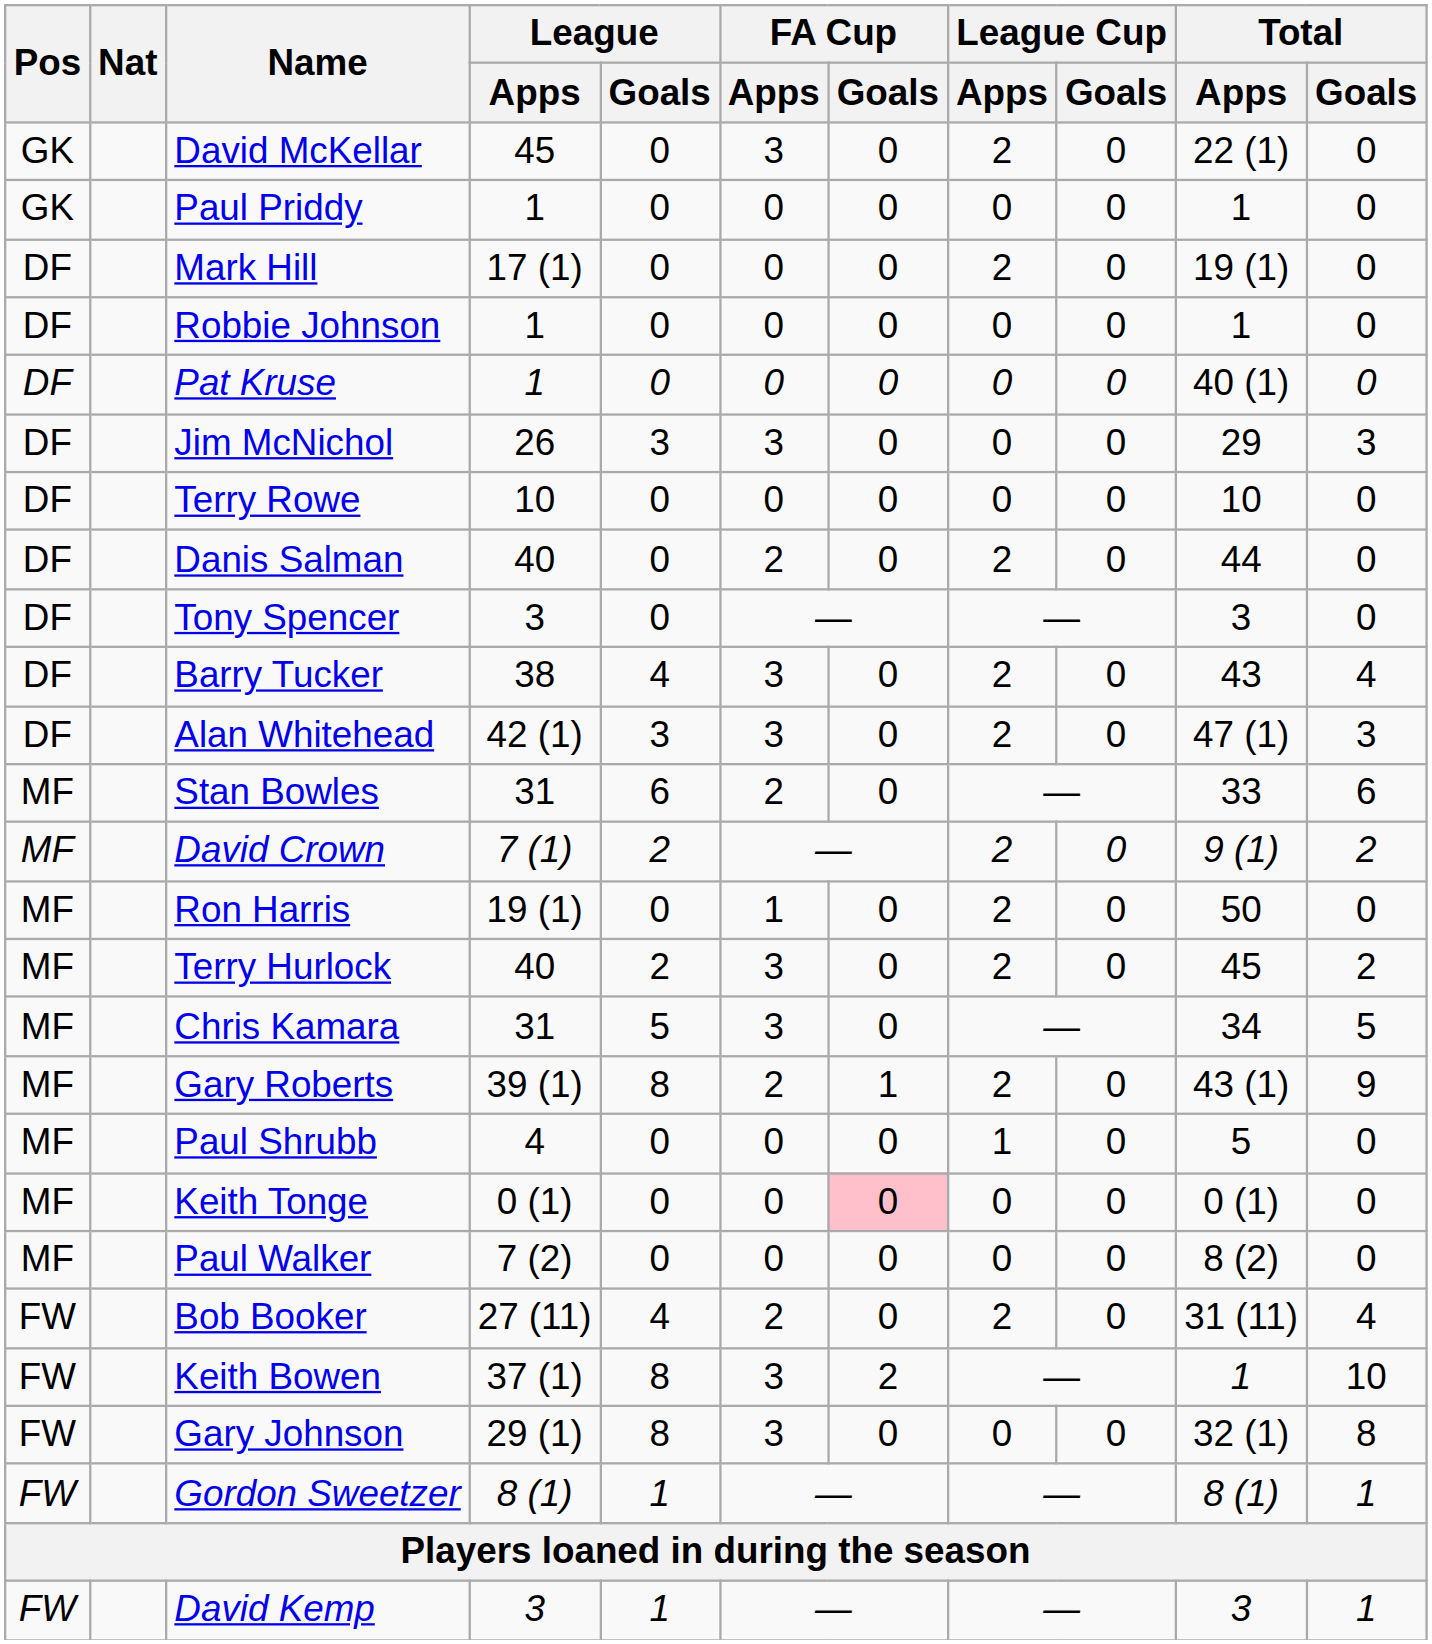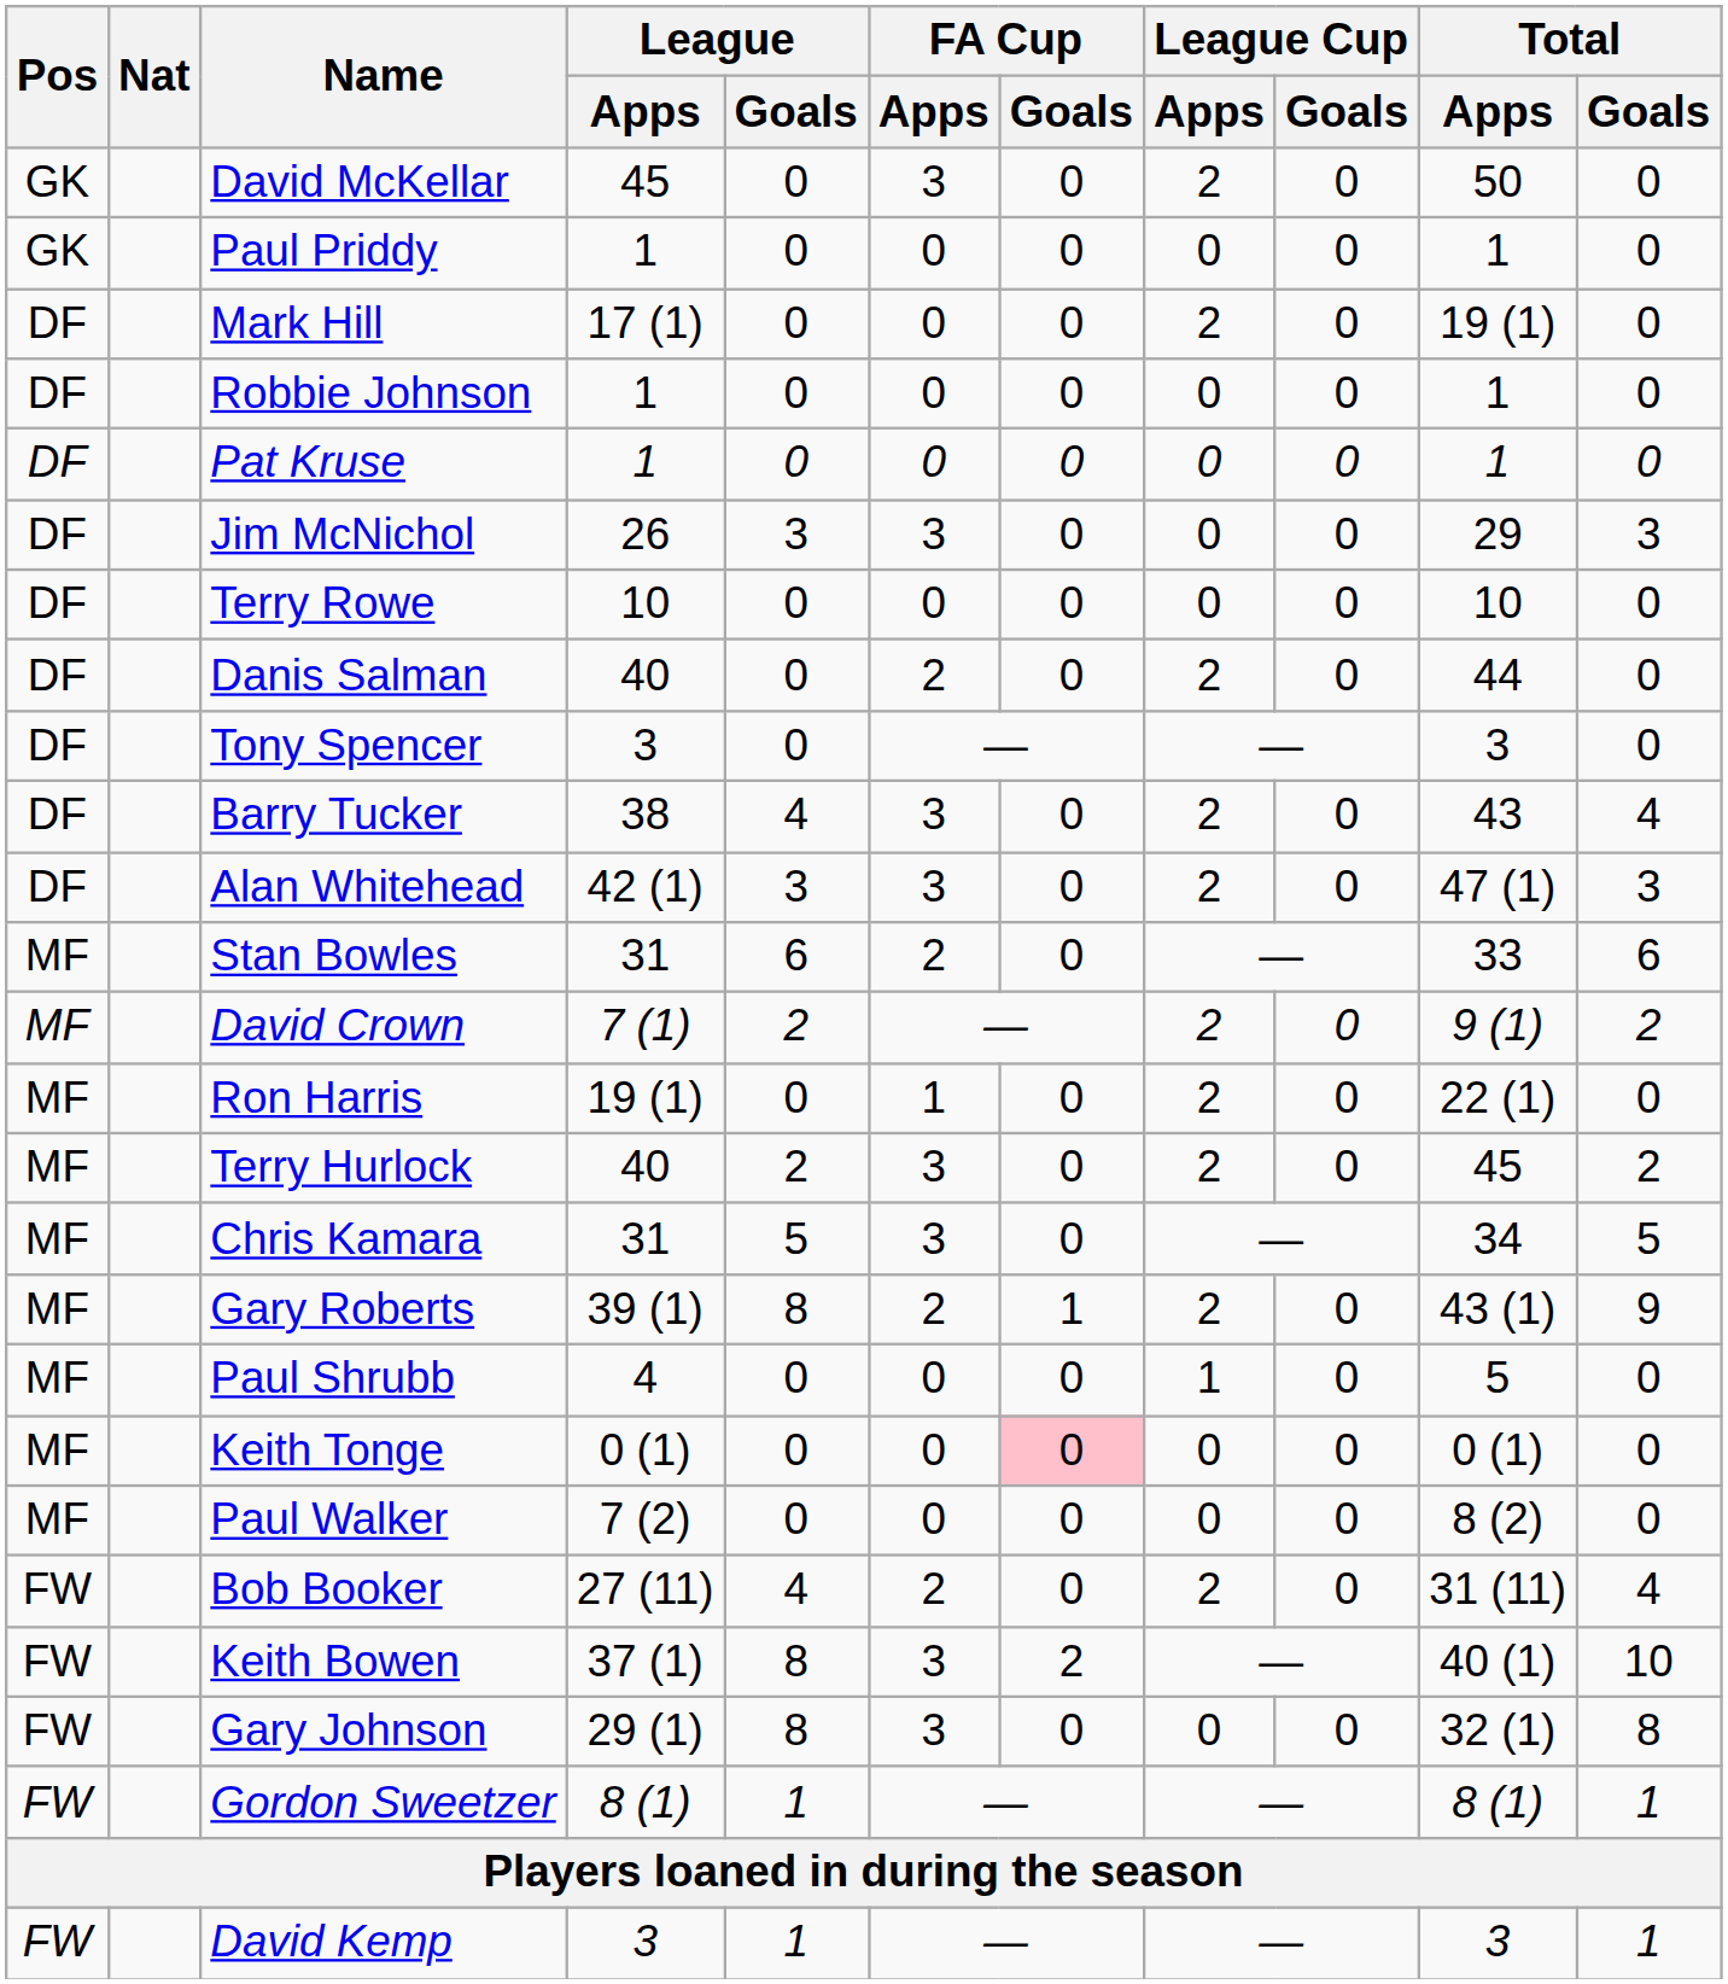 <table class="wikitable" style="text-align:center">
 <tr>
 <th rowspan="2">Pos</th>
 <th rowspan="2">Nat</th>
 <th rowspan="2">Name</th>
 <th colspan="2" style="width:85px;">League</th>
 <th colspan="2" style="width:85px;">FA Cup</th>
 <th colspan="2">League Cup</th>
 <th colspan="2" style="width:85px;">Total</th>
 </tr>
 <tr>
 <th>Apps</th>
 <th>Goals</th>
 <th>Apps</th>
 <th>Goals</th>
 <th>Apps</th>
 <th>Goals</th>
 <th>Apps</th>
 <th>Goals</th>
 </tr>
 <tr>
 <td>GK</td>
 <td></td>
 <td style="text-align:left;"><a href='#'>David McKellar</a></td>
 <td>45</td>
 <td>0</td>
 <td>3</td>
 <td>0</td>
 <td>2</td>
 <td>0</td>
-<td>22 (1)</td>
+<td>50</td>
 <td>0</td>
 </tr>
 <tr>
 <td>GK</td>
 <td></td>
 <td style="text-align:left;"><a href='#'>Paul Priddy</a></td>
 <td>1</td>
 <td>0</td>
 <td>0</td>
 <td>0</td>
 <td>0</td>
 <td>0</td>
 <td>1</td>
 <td>0</td>
 </tr>
 <tr>
 <td>DF</td>
 <td></td>
 <td style="text-align:left;"><a href='#'>Mark Hill</a></td>
 <td>17 (1)</td>
 <td>0</td>
 <td>0</td>
 <td>0</td>
 <td>2</td>
 <td>0</td>
 <td>19 (1)</td>
 <td>0</td>
 </tr>
 <tr>
 <td>DF</td>
 <td></td>
 <td style="text-align:left;"><a href='#'>Robbie Johnson</a></td>
 <td>1</td>
 <td>0</td>
 <td>0</td>
 <td>0</td>
 <td>0</td>
 <td>0</td>
 <td>1</td>
 <td>0</td>
 </tr>
 <tr>
 <td><em>DF</em></td>
 <td><em></em></td>
 <td style="text-align:left;"><em><a href='#'>Pat Kruse</a></em></td>
 <td><em>1</em></td>
 <td><em>0</em></td>
 <td><em>0</em></td>
 <td><em>0</em></td>
 <td><em>0</em></td>
 <td><em>0</em></td>
-<td>40 (1)</td>
+<td><em>1</em></td>
 <td><em>0</em></td>
 </tr>
 <tr>
 <td>DF</td>
 <td></td>
 <td style="text-align:left;"><a href='#'>Jim McNichol</a></td>
 <td>26</td>
 <td>3</td>
 <td>3</td>
 <td>0</td>
 <td>0</td>
 <td>0</td>
 <td>29</td>
 <td>3</td>
 </tr>
 <tr>
 <td>DF</td>
 <td></td>
 <td style="text-align:left;"><a href='#'>Terry Rowe</a></td>
 <td>10</td>
 <td>0</td>
 <td>0</td>
 <td>0</td>
 <td>0</td>
 <td>0</td>
 <td>10</td>
 <td>0</td>
 </tr>
 <tr>
 <td>DF</td>
 <td></td>
 <td style="text-align:left;"><a href='#'>Danis Salman</a></td>
 <td>40</td>
 <td>0</td>
 <td>2</td>
 <td>0</td>
 <td>2</td>
 <td>0</td>
 <td>44</td>
 <td>0</td>
 </tr>
 <tr>
 <td>DF</td>
 <td></td>
 <td style="text-align:left;"><a href='#'>Tony Spencer</a></td>
 <td>3</td>
 <td>0</td>
 <td colspan="2">—</td>
 <td colspan="2">—</td>
 <td>3</td>
 <td>0</td>
 </tr>
 <tr>
 <td>DF</td>
 <td></td>
 <td style="text-align:left;"><a href='#'>Barry Tucker</a></td>
 <td>38</td>
 <td>4</td>
 <td>3</td>
 <td>0</td>
 <td>2</td>
 <td>0</td>
 <td>43</td>
 <td>4</td>
 </tr>
 <tr>
 <td>DF</td>
 <td></td>
 <td style="text-align:left;"><a href='#'>Alan Whitehead</a></td>
 <td>42 (1)</td>
 <td>3</td>
 <td>3</td>
 <td>0</td>
 <td>2</td>
 <td>0</td>
 <td>47 (1)</td>
 <td>3</td>
 </tr>
 <tr>
 <td>MF</td>
 <td></td>
 <td style="text-align:left;"><a href='#'>Stan Bowles</a></td>
 <td>31</td>
 <td>6</td>
 <td>2</td>
 <td>0</td>
 <td colspan="2">—</td>
 <td>33</td>
 <td>6</td>
 </tr>
 <tr>
 <td><em>MF</em></td>
 <td><em></em></td>
 <td style="text-align:left;"><em><a href='#'>David Crown</a></em></td>
 <td><em>7 (1)</em></td>
 <td><em>2</em></td>
 <td colspan="2"><em>—</em></td>
 <td><em>2</em></td>
 <td><em>0</em></td>
 <td><em>9 (1)</em></td>
 <td><em>2</em></td>
 </tr>
 <tr>
 <td>MF</td>
 <td></td>
 <td style="text-align:left;"><a href='#'>Ron Harris</a></td>
 <td>19 (1)</td>
 <td>0</td>
 <td>1</td>
 <td>0</td>
 <td>2</td>
 <td>0</td>
-<td>50</td>
+<td>22 (1)</td>
 <td>0</td>
 </tr>
 <tr>
 <td>MF</td>
 <td></td>
 <td style="text-align:left;"><a href='#'>Terry Hurlock</a></td>
 <td>40</td>
 <td>2</td>
 <td>3</td>
 <td>0</td>
 <td>2</td>
 <td>0</td>
 <td>45</td>
 <td>2</td>
 </tr>
 <tr>
 <td>MF</td>
 <td></td>
 <td style="text-align:left;"><a href='#'>Chris Kamara</a></td>
 <td>31</td>
 <td>5</td>
 <td>3</td>
 <td>0</td>
 <td colspan="2">—</td>
 <td>34</td>
 <td>5</td>
 </tr>
 <tr>
 <td>MF</td>
 <td></td>
 <td style="text-align:left;"><a href='#'>Gary Roberts</a></td>
 <td>39 (1)</td>
 <td>8</td>
 <td>2</td>
 <td>1</td>
 <td>2</td>
 <td>0</td>
 <td>43 (1)</td>
 <td>9</td>
 </tr>
 <tr>
 <td>MF</td>
 <td></td>
 <td style="text-align:left;"><a href='#'>Paul Shrubb</a></td>
 <td>4</td>
 <td>0</td>
 <td>0</td>
 <td>0</td>
 <td>1</td>
 <td>0</td>
 <td>5</td>
 <td>0</td>
 </tr>
 <tr>
 <td>MF</td>
 <td></td>
 <td style="text-align:left;"><a href='#'>Keith Tonge</a></td>
 <td>0 (1)</td>
 <td>0</td>
 <td>0</td>
 <td style="background: pink;">0</td>
 <td>0</td>
 <td>0</td>
 <td>0 (1)</td>
 <td>0</td>
 </tr>
 <tr>
 <td>MF</td>
 <td></td>
 <td style="text-align:left;"><a href='#'>Paul Walker</a></td>
 <td>7 (2)</td>
 <td>0</td>
 <td>0</td>
 <td>0</td>
 <td>0</td>
 <td>0</td>
 <td>8 (2)</td>
 <td>0</td>
 </tr>
 <tr>
 <td>FW</td>
 <td></td>
 <td style="text-align:left;"><a href='#'>Bob Booker</a></td>
 <td>27 (11)</td>
 <td>4</td>
 <td>2</td>
 <td>0</td>
 <td>2</td>
 <td>0</td>
 <td>31 (11)</td>
 <td>4</td>
 </tr>
 <tr>
 <td>FW</td>
 <td></td>
 <td style="text-align:left;"><a href='#'>Keith Bowen</a></td>
 <td>37 (1)</td>
 <td>8</td>
 <td>3</td>
 <td>2</td>
 <td colspan="2">—</td>
-<td><em>1</em></td>
+<td>40 (1)</td>
 <td>10</td>
 </tr>
 <tr>
 <td>FW</td>
 <td></td>
 <td style="text-align:left;"><a href='#'>Gary Johnson</a></td>
 <td>29 (1)</td>
 <td>8</td>
 <td>3</td>
 <td>0</td>
 <td>0</td>
 <td>0</td>
 <td>32 (1)</td>
 <td>8</td>
 </tr>
 <tr>
 <td><em>FW</em></td>
 <td><em></em></td>
 <td style="text-align:left;"><em><a href='#'>Gordon Sweetzer</a></em></td>
 <td><em>8 (1)</em></td>
 <td><em>1</em></td>
 <td colspan="2"><em>—</em></td>
 <td colspan="2"><em>—</em></td>
 <td><em>8 (1)</em></td>
 <td><em>1</em></td>
 </tr>
 <tr>
 <th colspan="11">Players loaned in during the season</th>
 </tr>
 <tr>
 <td><em>FW</em></td>
 <td><em></em></td>
 <td style="text-align:left;"><a href='#'><em>David Kemp</em></a></td>
 <td><em>3</em></td>
 <td><em>1</em></td>
 <td colspan="2"><em>—</em></td>
 <td colspan="2"><em>—</em></td>
 <td><em>3</em></td>
 <td><em>1</em></td>
 </tr>
 </table>
